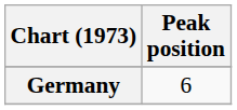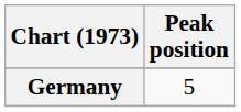 <table class="wikitable sortable plainrowheaders" style="text-align:center">
 <tr>
 <th scope="col">Chart (1973)</th>
 <th scope="col">Peak<br>position</th>
 </tr>
 <tr>
 </tr>
 <tr>
 </tr>
 <tr>
 <th scope="row">Germany</th>
-<td align="center">6</td>
+<td align="center">5</td>
 </tr>
 <tr>
 </tr>
 <tr>
 </tr>
 </table>
